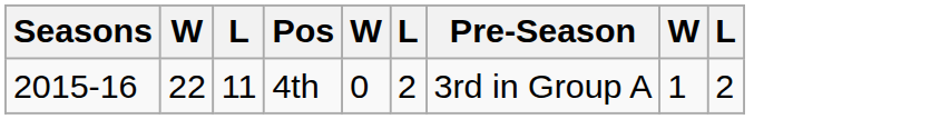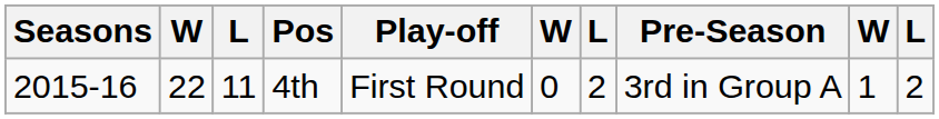 <table class="wikitable">
 <tr>
 <th>Seasons</th>
 <th>W</th>
 <th>L</th>
 <th>Pos</th>
+<th>Play-off</th>
 <th>W</th>
 <th>L</th>
 <th>Pre-Season</th>
 <th>W</th>
 <th>L</th>
 </tr>
 <tr>
 <td>2015-16</td>
 <td>22</td>
 <td>11</td>
 <td>4th</td>
+<td>First Round</td>
 <td>0</td>
 <td>2</td>
 <td>3rd in Group A</td>
 <td>1</td>
 <td>2</td>
 </tr>
 </table>
